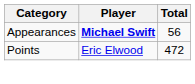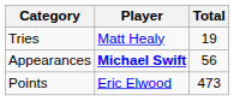 <table class="wikitable">
 <tr>
 <th>Category</th>
 <th>Player</th>
 <th>Total</th>
+</tr>
+<tr>
+<td>Tries</td>
+<td><a href='#'>Matt Healy</a></td>
+<td align=center>19</td>
 </tr>
 <tr>
 <td>Appearances</td>
 <td><strong><a href='#'>Michael Swift</a></strong></td>
 <td align=center>56</td>
 </tr>
 <tr>
 <td>Points</td>
 <td><a href='#'>Eric Elwood</a></td>
-<td align=center>472</td>
+<td align=center>473</td>
 </tr>
 </table>
